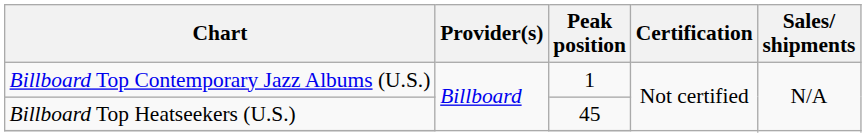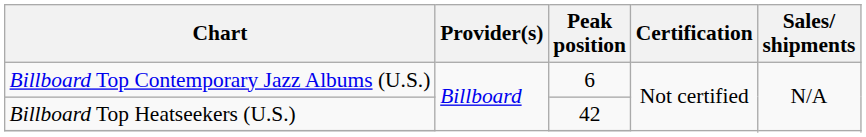 <table class="wikitable">
 <tr>
 <th align="center">Chart</th>
 <th align="center">Provider(s)</th>
 <th align="center">Peak<br>position</th>
 <th align="center">Certification</th>
 <th align="center">Sales/<br>shipments</th>
 </tr>
 <tr>
 <td align="left"><a href='#'><em>Billboard</em> Top Contemporary Jazz Albums</a> (U.S.)</td>
 <td align="left" rowspan="5"><em><a href='#'>Billboard</a></em></td>
-<td align="center">1</td>
+<td align="center">6</td>
 <td align="center" rowspan="5">Not certified</td>
 <td align="center" rowspan="5">N/A</td>
 </tr>
 <tr>
 <td align="left"><em>Billboard</em> Top Heatseekers (U.S.)</td>
-<td align="center">45</td>
+<td align="center">42</td>
 </tr>
 <tr>
 </tr>
 </table>
